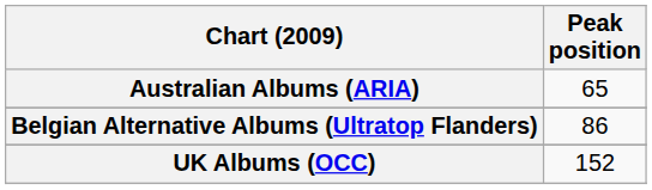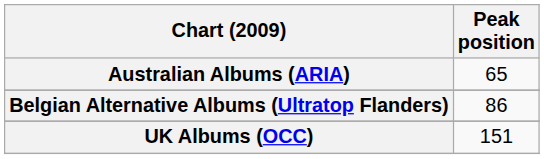 <table class="wikitable sortable plainrowheaders" style="text-align:center">
 <tr>
 <th scope="col">Chart (2009)</th>
 <th scope="col">Peak<br>position</th>
 </tr>
 <tr>
 <th scope="row">Australian Albums (<a href='#'>ARIA</a>)</th>
 <td>65</td>
 </tr>
 <tr>
 </tr>
 <tr>
 <th scope="row">Belgian Alternative Albums (<a href='#'>Ultratop</a> Flanders)</th>
 <td>86</td>
 </tr>
 <tr>
 </tr>
 <tr>
 </tr>
 <tr>
 </tr>
 <tr>
 <th scope="row">UK Albums (<a href='#'>OCC</a>)</th>
-<td>152</td>
+<td>151</td>
 </tr>
 <tr>
 </tr>
 <tr>
 </tr>
 <tr>
 </tr>
 <tr>
 </tr>
 </table>
